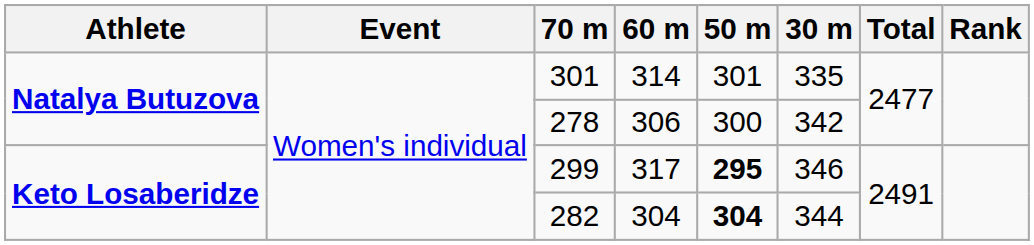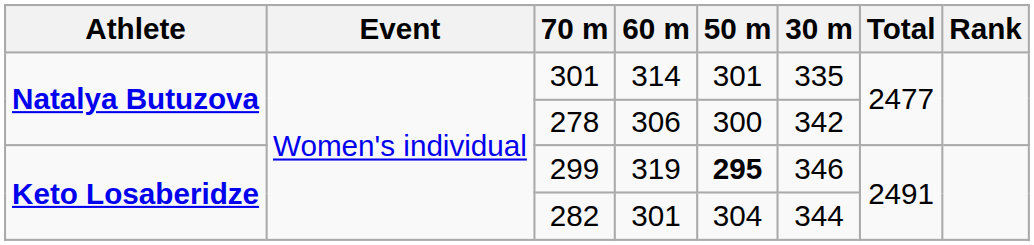 <table class=wikitable style="text-align:center;font-size:90%">
 <tr>
 <th>Athlete</th>
 <th>Event</th>
 <th>70 m</th>
 <th>60 m</th>
 <th>50 m</th>
 <th>30 m</th>
 <th>Total</th>
 <th>Rank</th>
 </tr>
 <tr>
 <td rowspan=2 align=left><strong><a href='#'>Natalya Butuzova</a></strong></td>
 <td rowspan=4 align=left><a href='#'>Women's individual</a></td>
 <td>301</td>
 <td>314</td>
 <td>301</td>
 <td>335</td>
 <td rowspan=2>2477</td>
 <td rowspan=2></td>
 </tr>
 <tr>
 <td>278</td>
 <td>306</td>
 <td>300</td>
 <td>342</td>
 </tr>
 <tr>
 <td rowspan=2 align=left><strong><a href='#'>Keto Losaberidze</a></strong></td>
 <td>299</td>
-<td>317</td>
+<td>319</td>
 <td><strong>295</strong></td>
 <td>346</td>
 <td rowspan=2>2491</td>
 <td rowspan=2></td>
 </tr>
 <tr>
 <td>282</td>
+<td>301</td>
 <td>304</td>
-<td><strong>304</strong></td>
 <td>344</td>
 </tr>
 </table>
